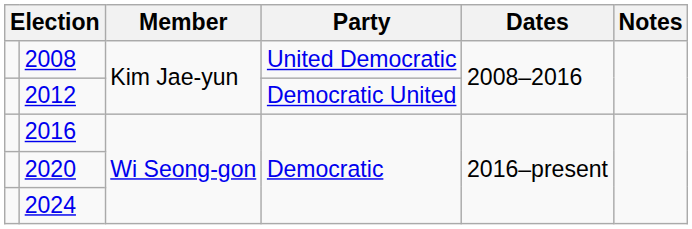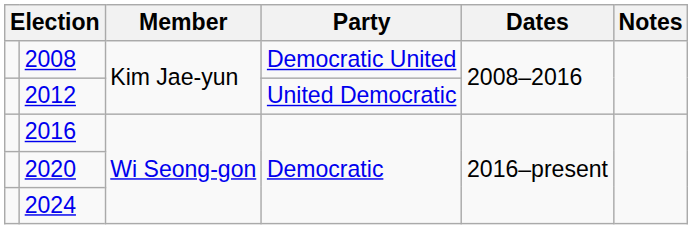 <table class="wikitable">
 <tr>
 <th colspan="2">Election</th>
 <th>Member</th>
 <th>Party</th>
 <th>Dates</th>
 <th>Notes</th>
 </tr>
 <tr>
 <td bgcolor=></td>
 <td><a href='#'>2008</a></td>
 <td rowspan="2">Kim Jae-yun</td>
-<td><a href='#'>United Democratic</a></td>
+<td><a href='#'>Democratic United</a></td>
 <td rowspan="2">2008–2016</td>
 <td rowspan="2"></td>
 </tr>
 <tr>
 <td bgcolor=></td>
 <td><a href='#'>2012</a></td>
-<td><a href='#'>Democratic United</a></td>
+<td><a href='#'>United Democratic</a></td>
 </tr>
 <tr>
 <td bgcolor=></td>
 <td><a href='#'>2016</a></td>
 <td rowspan="3"><a href='#'>Wi Seong-gon</a></td>
 <td rowspan="3"><a href='#'>Democratic</a></td>
 <td rowspan="3">2016–present</td>
 <td rowspan="3"></td>
 </tr>
 <tr>
 <td bgcolor=></td>
 <td><a href='#'>2020</a></td>
 </tr>
 <tr>
 <td bgcolor=></td>
 <td><a href='#'>2024</a></td>
 </tr>
 </table>
